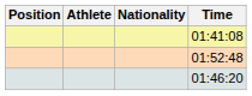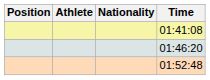 <table class="wikitable sortable">
 <tr>
 <th scope="col">Position</th>
 <th scope="col">Athlete</th>
 <th scope="col">Nationality</th>
 <th scope="col">Time</th>
 </tr>
 <tr bgcolor="#F7F6A8">
 <td align=center></td>
 <td></td>
 <td></td>
 <td>01:41:08</td>
 </tr>
+<tr bgcolor="#DCE5E5">
+<td align=center></td>
+<td></td>
+<td></td>
+<td>01:46:20</td>
+</tr>
 <tr bgcolor="#FFDAB9">
 <td align=center></td>
 <td></td>
 <td></td>
 <td>01:52:48</td>
 </tr>
-<tr bgcolor="#DCE5E5">
-<td align=center></td>
-<td></td>
-<td></td>
-<td>01:46:20</td>
-</tr>
 </table>
